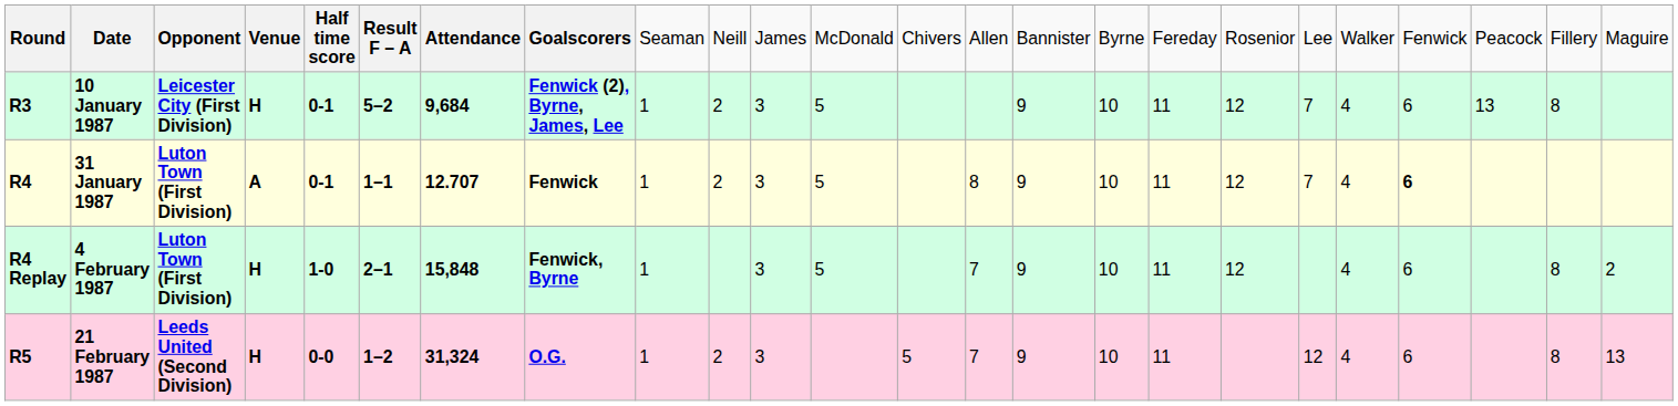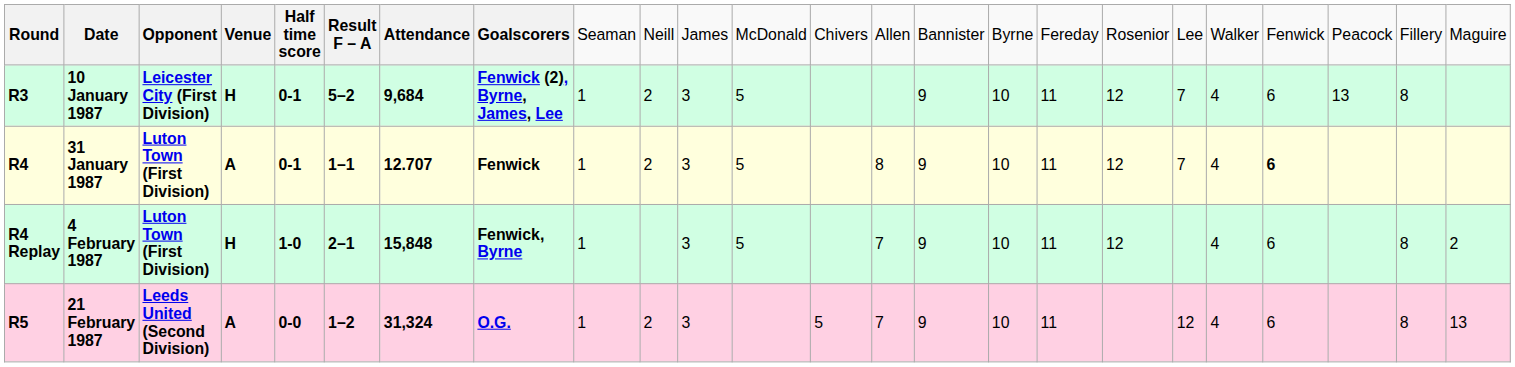 <table class="wikitable">
 <tr>
 <th><strong>Round</strong></th>
 <th><strong>Date</strong></th>
 <th><strong>Opponent</strong></th>
 <th><strong>Venue</strong></th>
 <th><strong>Half time score</strong></th>
 <th><strong>Result</strong><br><strong>F – A</strong></th>
 <th><strong>Attendance</strong></th>
 <th><strong>Goalscorers</strong></th>
 <td>Seaman</td>
 <td>Neill</td>
 <td>James</td>
 <td>McDonald</td>
 <td>Chivers</td>
 <td>Allen</td>
 <td>Bannister</td>
 <td>Byrne</td>
 <td>Fereday</td>
 <td>Rosenior</td>
 <td>Lee</td>
 <td>Walker</td>
 <td>Fenwick</td>
 <td>Peacock</td>
 <td>Fillery</td>
 <td>Maguire</td>
 </tr>
 <tr style="background-color: #d0ffe3;">
 <td><strong>R3</strong></td>
 <td><strong>10 January 1987</strong></td>
 <td><strong><a href='#'>Leicester City</a> (First Division)</strong></td>
 <td><strong>H</strong></td>
 <td><strong>0-1</strong></td>
 <td><strong>5–2</strong></td>
 <td><strong>9,684</strong></td>
 <td><strong><a href='#'>Fenwick</a> (2)<a href='#'>, Byrne</a>, <a href='#'>James</a>, <a href='#'>Lee</a></strong></td>
 <td>1</td>
 <td>2</td>
 <td>3</td>
 <td>5</td>
 <td></td>
 <td></td>
 <td>9</td>
 <td>10</td>
 <td>11</td>
 <td>12</td>
 <td>7</td>
 <td>4</td>
 <td>6</td>
 <td>13</td>
 <td>8</td>
 <td></td>
 </tr>
 <tr style="background-color: #ffffdd;">
 <td><strong>R4</strong></td>
 <td><strong>31 January 1987</strong></td>
 <td><strong><a href='#'>Luton Town</a> (First Division)</strong></td>
 <td><strong>A</strong></td>
 <td><strong>0-1</strong></td>
 <td><strong>1–1</strong></td>
 <td><strong>12.707</strong></td>
 <td [Terry Fenwick><strong>Fenwick</strong></td>
 <td>1</td>
 <td>2</td>
 <td>3</td>
 <td>5</td>
 <td></td>
 <td>8</td>
 <td>9</td>
 <td>10</td>
 <td>11</td>
 <td>12</td>
 <td>7</td>
 <td>4</td>
 <td><strong>6</strong></td>
 <td></td>
 <td></td>
 <td></td>
 </tr>
 <tr style="background-color: #d0ffe3;">
 <td><strong>R4 Replay</strong></td>
 <td><strong>4 February 1987</strong></td>
 <td><strong><a href='#'>Luton Town</a> (First Division)</strong></td>
 <td><strong>H</strong></td>
 <td><strong>1-0</strong></td>
 <td><strong>2–1</strong></td>
 <td><strong>15,848</strong></td>
 <td [Terry Fenwick><strong>Fenwick, <a href='#'>Byrne</a></strong></td>
 <td>1</td>
 <td></td>
 <td>3</td>
 <td>5</td>
 <td></td>
 <td>7</td>
 <td>9</td>
 <td>10</td>
 <td>11</td>
 <td>12</td>
 <td></td>
 <td>4</td>
 <td>6</td>
 <td></td>
 <td>8</td>
 <td>2</td>
 </tr>
 <tr style="background-color: #ffd0e3;">
 <td><strong>R5</strong></td>
 <td><strong>21 February 1987</strong></td>
 <td><strong><a href='#'>Leeds United</a> (Second Division)</strong></td>
-<td><strong>H</strong></td>
+<td><strong>A</strong></td>
 <td><strong>0-0</strong></td>
 <td><strong>1–2</strong></td>
 <td><strong>31,324</strong></td>
 <td><a href='#'><strong>O.G.</strong></a></td>
 <td>1</td>
 <td>2</td>
 <td>3</td>
 <td></td>
 <td>5</td>
 <td>7</td>
 <td>9</td>
 <td>10</td>
 <td>11</td>
 <td></td>
 <td>12</td>
 <td>4</td>
 <td>6</td>
 <td></td>
 <td>8</td>
 <td>13</td>
 </tr>
 </table>
